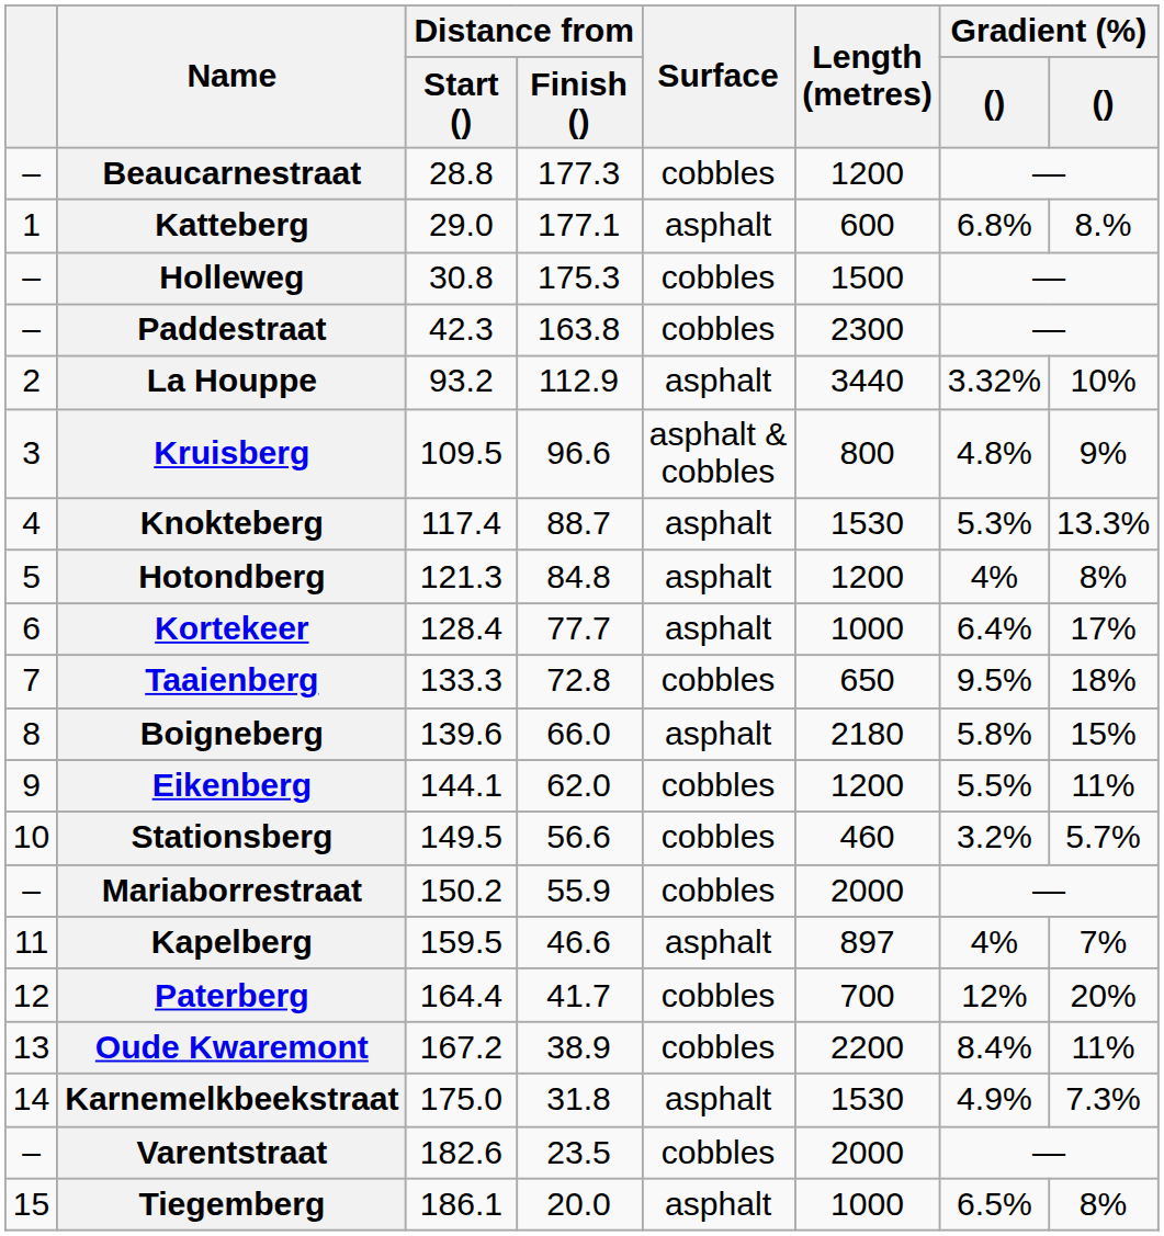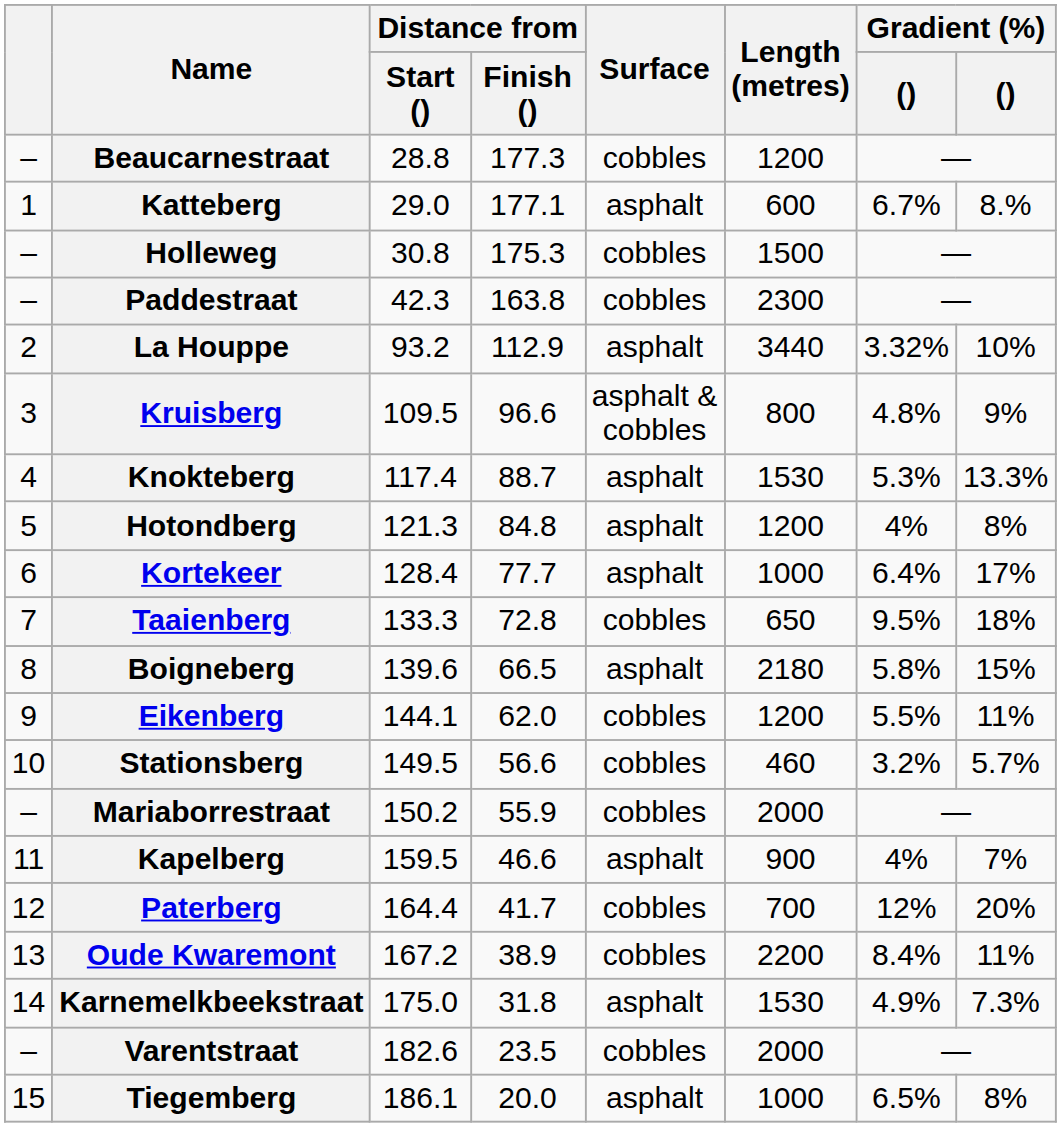 <table class="wikitable plainrowheaders" style="text-align:center;">
 <tr>
 <th scope=col rowspan=2></th>
 <th scope=col rowspan=2>Name</th>
 <th scope=col colspan=2>Distance from</th>
 <th scope=col rowspan=2>Surface</th>
 <th scope=col rowspan=2>Length<br>(metres)</th>
 <th scope=col colspan=2>Gradient (%)</th>
 </tr>
 <tr>
 <th scope=col>Start<br>()</th>
 <th scope=col>Finish<br>()</th>
 <th scope=col>()</th>
 <th scope=col>()</th>
 </tr>
 <tr>
 <td>–</td>
 <th scope=row>Beaucarnestraat</th>
 <td>28.8</td>
 <td>177.3</td>
 <td>cobbles</td>
 <td>1200</td>
 <td colspan=2>—</td>
 </tr>
 <tr>
 <td>1</td>
 <th scope=row>Katteberg</th>
 <td>29.0</td>
 <td>177.1</td>
 <td>asphalt</td>
 <td>600</td>
-<td>6.8%</td>
+<td>6.7%</td>
 <td>8.%</td>
 </tr>
 <tr>
 <td>–</td>
 <th scope=row>Holleweg</th>
 <td>30.8</td>
 <td>175.3</td>
 <td>cobbles</td>
 <td>1500</td>
 <td colspan=2>—</td>
 </tr>
 <tr>
 <td>–</td>
 <th scope=row>Paddestraat</th>
 <td>42.3</td>
 <td>163.8</td>
 <td>cobbles</td>
 <td>2300</td>
 <td colspan=2>—</td>
 </tr>
 <tr>
 <td>2</td>
 <th scope=row>La Houppe</th>
 <td>93.2</td>
 <td>112.9</td>
 <td>asphalt</td>
 <td>3440</td>
 <td>3.32%</td>
 <td>10%</td>
 </tr>
 <tr>
 <td>3</td>
 <th scope=row><a href='#'>Kruisberg</a></th>
 <td>109.5</td>
 <td>96.6</td>
 <td>asphalt &<br>cobbles</td>
 <td>800</td>
 <td>4.8%</td>
 <td>9%</td>
 </tr>
 <tr>
 <td>4</td>
 <th scope=row>Knokteberg</th>
 <td>117.4</td>
 <td>88.7</td>
 <td>asphalt</td>
 <td>1530</td>
 <td>5.3%</td>
 <td>13.3%</td>
 </tr>
 <tr>
 <td>5</td>
 <th scope=row>Hotondberg</th>
 <td>121.3</td>
 <td>84.8</td>
 <td>asphalt</td>
 <td>1200</td>
 <td>4%</td>
 <td>8%</td>
 </tr>
 <tr>
 <td>6</td>
 <th scope=row><a href='#'>Kortekeer</a></th>
 <td>128.4</td>
 <td>77.7</td>
 <td>asphalt</td>
 <td>1000</td>
 <td>6.4%</td>
 <td>17%</td>
 </tr>
 <tr>
 <td>7</td>
 <th scope=row><a href='#'>Taaienberg</a></th>
 <td>133.3</td>
 <td>72.8</td>
 <td>cobbles</td>
 <td>650</td>
 <td>9.5%</td>
 <td>18%</td>
 </tr>
 <tr>
 <td>8</td>
 <th scope=row>Boigneberg</th>
 <td>139.6</td>
-<td>66.0</td>
+<td>66.5</td>
 <td>asphalt</td>
 <td>2180</td>
 <td>5.8%</td>
 <td>15%</td>
 </tr>
 <tr>
 <td>9</td>
 <th scope=row><a href='#'>Eikenberg</a></th>
 <td>144.1</td>
 <td>62.0</td>
 <td>cobbles</td>
 <td>1200</td>
 <td>5.5%</td>
 <td>11%</td>
 </tr>
 <tr>
 <td>10</td>
 <th scope=row>Stationsberg</th>
 <td>149.5</td>
 <td>56.6</td>
 <td>cobbles</td>
 <td>460</td>
 <td>3.2%</td>
 <td>5.7%</td>
 </tr>
 <tr>
 <td>–</td>
 <th scope=row>Mariaborrestraat</th>
 <td>150.2</td>
 <td>55.9</td>
 <td>cobbles</td>
 <td>2000</td>
 <td colspan=2>—</td>
 </tr>
 <tr>
 <td>11</td>
 <th scope=row>Kapelberg</th>
 <td>159.5</td>
 <td>46.6</td>
 <td>asphalt</td>
-<td>897</td>
+<td>900</td>
 <td>4%</td>
 <td>7%</td>
 </tr>
 <tr>
 <td>12</td>
 <th scope=row><a href='#'>Paterberg</a></th>
 <td>164.4</td>
 <td>41.7</td>
 <td>cobbles</td>
 <td>700</td>
 <td>12%</td>
 <td>20%</td>
 </tr>
 <tr>
 <td>13</td>
 <th scope=row><a href='#'>Oude Kwaremont</a></th>
 <td>167.2</td>
 <td>38.9</td>
 <td>cobbles</td>
 <td>2200</td>
 <td>8.4%</td>
 <td>11%</td>
 </tr>
 <tr>
 <td>14</td>
 <th scope=row>Karnemelkbeekstraat</th>
 <td>175.0</td>
 <td>31.8</td>
 <td>asphalt</td>
 <td>1530</td>
 <td>4.9%</td>
 <td>7.3%</td>
 </tr>
 <tr>
 <td>–</td>
 <th scope=row>Varentstraat</th>
 <td>182.6</td>
 <td>23.5</td>
 <td>cobbles</td>
 <td>2000</td>
 <td colspan=2>—</td>
 </tr>
 <tr>
 <td>15</td>
 <th scope=row>Tiegemberg</th>
 <td>186.1</td>
 <td>20.0</td>
 <td>asphalt</td>
 <td>1000</td>
 <td>6.5%</td>
 <td>8%</td>
 </tr>
 </table>
